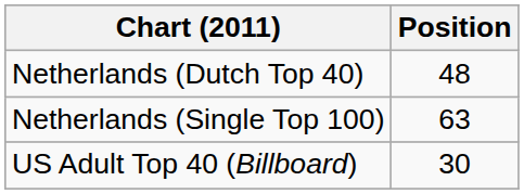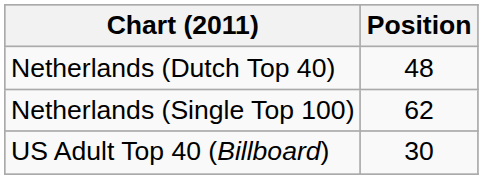 <table class="wikitable sortable">
 <tr>
 <th scope="col">Chart (2011)</th>
 <th scope="col">Position</th>
 </tr>
 <tr>
 <td>Netherlands (Dutch Top 40)</td>
 <td style="text-align:center;">48</td>
 </tr>
 <tr>
 <td>Netherlands (Single Top 100)</td>
-<td style="text-align:center;">63</td>
+<td style="text-align:center;">62</td>
 </tr>
 <tr>
 <td>US Adult Top 40 (<em>Billboard</em>)</td>
 <td style="text-align:center;">30</td>
 </tr>
 </table>
